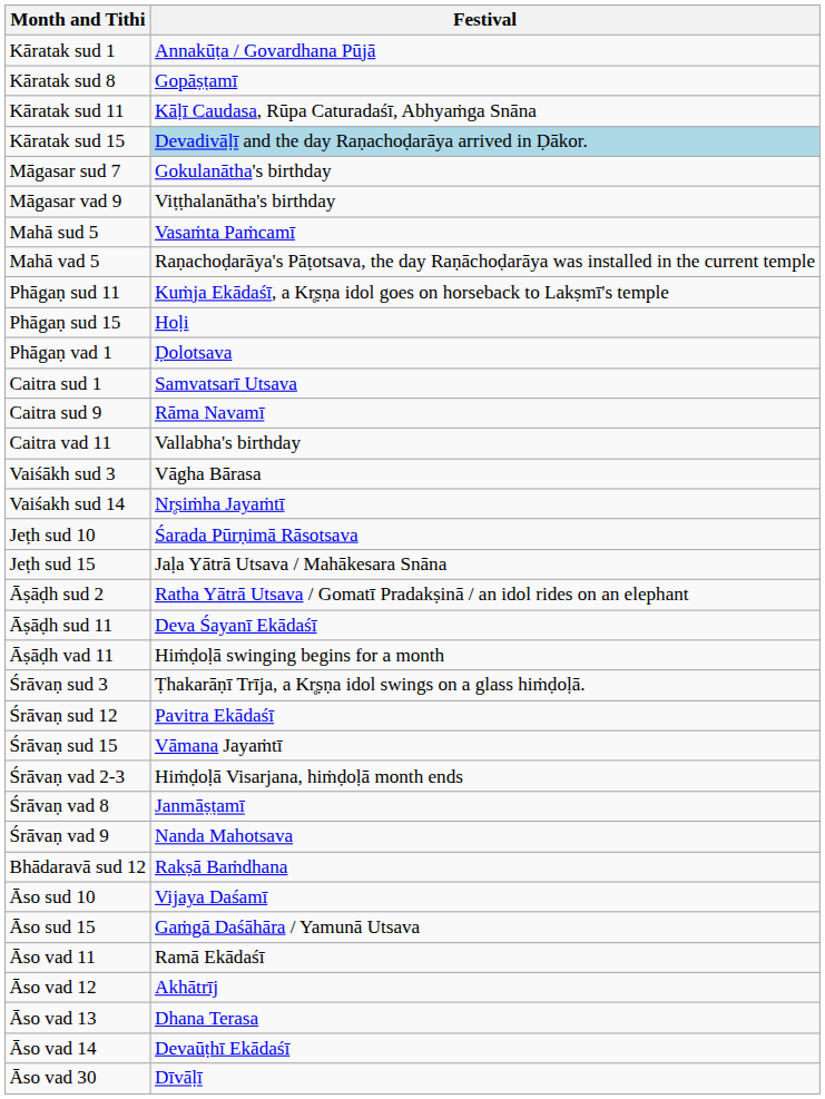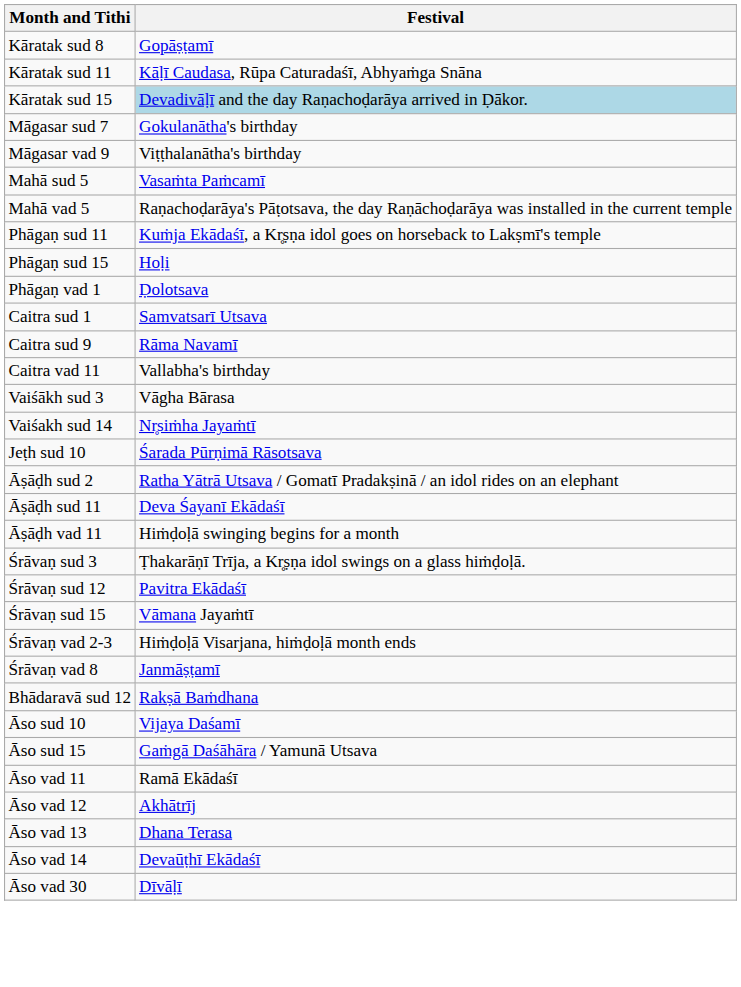 <table class="wikitable">
 <tr>
 <th>Month and Tithi</th>
 <th>Festival</th>
-</tr>
-<tr>
-<td>Kāratak sud 1</td>
-<td><a href='#'>Annakūṭa / Govardhana Pūjā</a></td>
 </tr>
 <tr>
 <td>Kāratak sud 8</td>
 <td><a href='#'>Gopāṣṭamī</a></td>
 </tr>
 <tr>
 <td>Kāratak sud 11</td>
 <td><a href='#'>Kāḷī Caudasa</a>, Rūpa Caturadaśī, Abhyaṁga Snāna</td>
 </tr>
 <tr>
 <td>Kāratak sud 15</td>
 <td style="background: lightblue;"><a href='#'>Devadivāḷī</a> and the day Raṇachoḍarāya arrived in Ḍākor.</td>
 </tr>
 <tr>
 <td>Māgasar sud 7</td>
 <td><a href='#'>Gokulanātha</a>'s birthday</td>
 </tr>
 <tr>
 <td>Māgasar vad 9</td>
 <td>Viṭṭhalanātha's birthday</td>
 </tr>
 <tr>
 <td>Mahā sud 5</td>
 <td><a href='#'>Vasaṁta Paṁcamī</a></td>
 </tr>
 <tr>
 <td>Mahā vad 5</td>
 <td>Raṇachoḍarāya's Pāṭotsava, the day Raṇāchoḍarāya was installed in the current temple</td>
 </tr>
 <tr>
 <td>Phāgaṇ sud 11</td>
 <td><a href='#'>Kuṁja Ekādaśī</a>, a Kr̥ṣṇa idol goes on horseback to Lakṣmī's temple</td>
 </tr>
 <tr>
 <td>Phāgaṇ sud 15</td>
 <td><a href='#'>Hoḷi</a></td>
 </tr>
 <tr>
 <td>Phāgaṇ vad 1</td>
 <td><a href='#'>Ḍolotsava</a></td>
 </tr>
 <tr>
 <td>Caitra sud 1</td>
 <td><a href='#'>Samvatsarī Utsava</a></td>
 </tr>
 <tr>
 <td>Caitra sud 9</td>
 <td><a href='#'>Rāma Navamī</a></td>
 </tr>
 <tr>
 <td>Caitra vad 11</td>
 <td>Vallabha's birthday</td>
 </tr>
 <tr>
 <td>Vaiśākh sud 3</td>
 <td>Vāgha Bārasa</td>
 </tr>
 <tr>
 <td>Vaiśakh sud 14</td>
 <td><a href='#'>Nr̥siṁha Jayaṁtī</a></td>
 </tr>
 <tr>
 <td>Jeṭh sud 10</td>
 <td><a href='#'>Śarada Pūrṇimā Rāsotsava</a></td>
 </tr>
 <tr>
-<td>Jeṭh sud 15</td>
-<td>Jaḷa Yātrā Utsava / Mahākesara Snāna</td>
-</tr>
-<tr>
 <td>Āṣāḍh sud 2</td>
 <td><a href='#'>Ratha Yātrā Utsava</a> / Gomatī Pradakṣinā / an idol rides on an elephant</td>
 </tr>
 <tr>
 <td>Āṣāḍh sud 11</td>
 <td><a href='#'>Deva Śayanī Ekādaśī</a></td>
 </tr>
 <tr>
 <td>Āṣāḍh vad 11</td>
 <td>Hiṁḍoḷā swinging begins for a month</td>
 </tr>
 <tr>
 <td>Śrāvaṇ sud 3</td>
 <td>Ṭhakarāṇī Trīja, a Kr̥ṣṇa idol swings on a glass hiṁḍoḷā.</td>
 </tr>
 <tr>
 <td>Śrāvaṇ sud 12</td>
 <td><a href='#'>Pavitra Ekādaśī</a></td>
 </tr>
 <tr>
 <td>Śrāvaṇ sud 15</td>
 <td><a href='#'>Vāmana</a> Jayaṁtī</td>
 </tr>
 <tr>
 <td>Śrāvaṇ vad 2-3</td>
 <td>Hiṁḍoḷā Visarjana, hiṁḍoḷā month ends</td>
 </tr>
 <tr>
 <td>Śrāvaṇ vad 8</td>
 <td><a href='#'>Janmāṣṭamī</a></td>
-</tr>
-<tr>
-<td>Śrāvaṇ vad 9</td>
-<td><a href='#'>Nanda Mahotsava</a></td>
 </tr>
 <tr>
 <td>Bhādaravā sud 12</td>
 <td><a href='#'>Rakṣā Baṁdhana</a></td>
 </tr>
 <tr>
 <td>Āso sud 10</td>
 <td><a href='#'>Vijaya Daśamī</a></td>
 </tr>
 <tr>
 <td>Āso sud 15</td>
 <td><a href='#'>Gaṁgā Daśāhāra</a> / Yamunā Utsava</td>
 </tr>
 <tr>
 <td>Āso vad 11</td>
 <td>Ramā Ekādaśī</td>
 </tr>
 <tr>
 <td>Āso vad 12</td>
 <td><a href='#'>Akhātrīj</a></td>
 </tr>
 <tr>
 <td>Āso vad 13</td>
 <td><a href='#'>Dhana Terasa</a></td>
 </tr>
 <tr>
 <td>Āso vad 14</td>
 <td><a href='#'>Devaūṭhī Ekādaśī</a></td>
 </tr>
 <tr>
 <td>Āso vad 30</td>
 <td><a href='#'>Dīvāḷī</a></td>
 </tr>
 </table>
